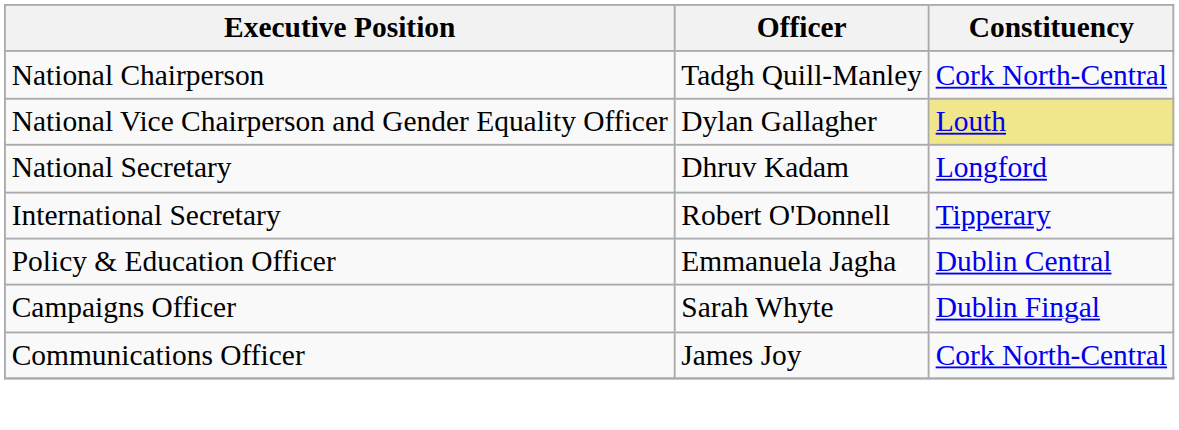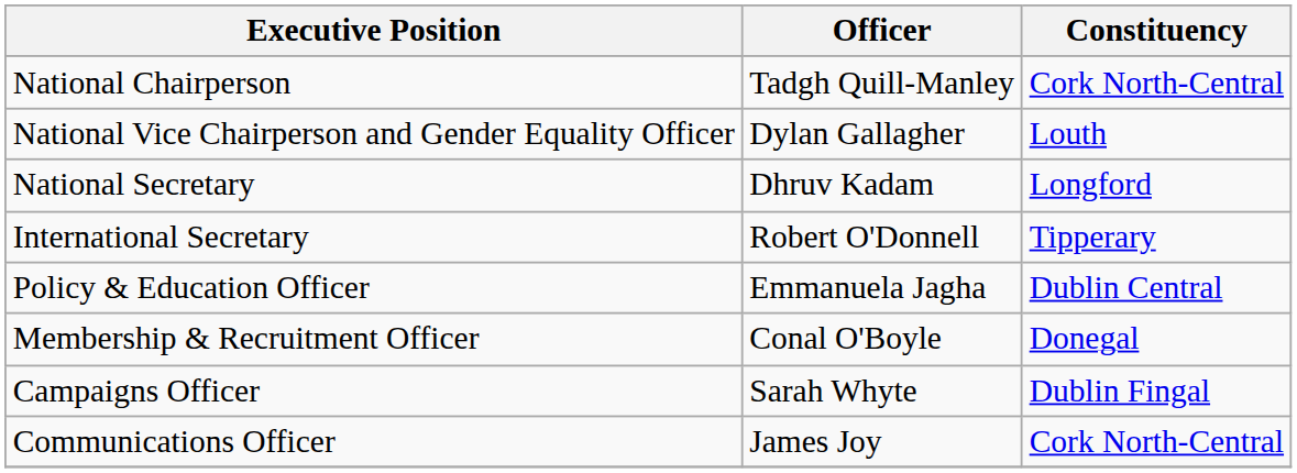 <table class="wikitable">
 <tr>
 <th>Executive Position</th>
 <th>Officer</th>
 <th>Constituency</th>
 </tr>
 <tr>
 <td>National Chairperson</td>
 <td>Tadgh Quill-Manley</td>
 <td><a href='#'>Cork North-Central</a></td>
 </tr>
 <tr>
 <td>National Vice Chairperson and Gender Equality Officer</td>
 <td>Dylan Gallagher</td>
-<td style="background: khaki;"><a href='#'>Louth</a></td>
+<td><a href='#'>Louth</a></td>
 </tr>
 <tr>
 <td>National Secretary</td>
 <td>Dhruv Kadam</td>
 <td><a href='#'>Longford</a></td>
 </tr>
 <tr>
 <td>International Secretary</td>
 <td>Robert O'Donnell</td>
 <td><a href='#'>Tipperary</a></td>
 </tr>
 <tr>
 <td>Policy & Education Officer</td>
 <td>Emmanuela Jagha</td>
 <td><a href='#'>Dublin Central</a></td>
 </tr>
 <tr>
+<td>Membership & Recruitment Officer</td>
+<td>Conal O'Boyle</td>
+<td><a href='#'>Donegal</a></td>
+</tr>
+<tr>
 <td>Campaigns Officer</td>
 <td>Sarah Whyte</td>
 <td><a href='#'>Dublin Fingal</a></td>
 </tr>
 <tr>
 <td>Communications Officer</td>
 <td>James Joy</td>
 <td><a href='#'>Cork North-Central</a></td>
 </tr>
 <tr>
 </tr>
 </table>
